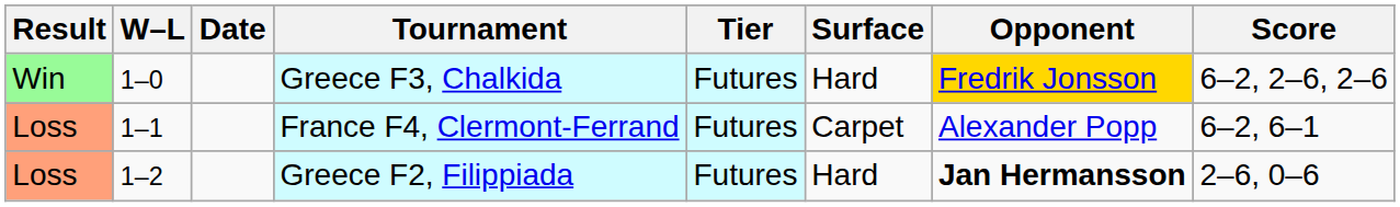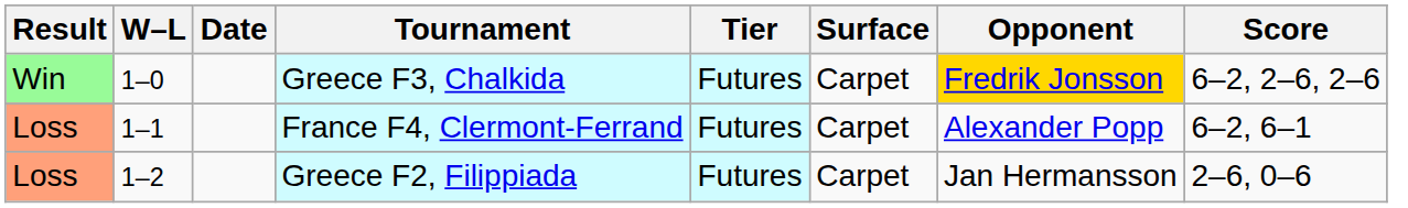 <table class="sortable wikitable">
 <tr>
 <th>Result</th>
 <th class="unsortable">W–L</th>
 <th>Date</th>
 <th>Tournament</th>
 <th>Tier</th>
 <th>Surface</th>
 <th>Opponent</th>
 <th class="unsortable">Score</th>
 </tr>
 <tr>
 <td style="background:#98fb98;">Win</td>
 <td><small>1–0</small></td>
 <td></td>
 <td style="background:#cffcff;">Greece F3, <a href='#'>Chalkida</a></td>
 <td style="background:#cffcff;">Futures</td>
-<td>Hard</td>
+<td>Carpet</td>
 <td style="background: gold;"> <a href='#'>Fredrik Jonsson</a></td>
 <td>6–2, 2–6, 2–6</td>
 </tr>
 <tr>
 <td style="background:#ffa07a;">Loss</td>
 <td><small>1–1</small></td>
 <td></td>
 <td style="background:#cffcff;">France F4, <a href='#'>Clermont-Ferrand</a></td>
 <td style="background:#cffcff;">Futures</td>
 <td>Carpet</td>
 <td> <a href='#'>Alexander Popp</a></td>
 <td>6–2, 6–1</td>
 </tr>
 <tr>
 <td style="background:#ffa07a;">Loss</td>
 <td><small>1–2</small></td>
 <td></td>
 <td style="background:#cffcff;">Greece F2, <a href='#'>Filippiada</a></td>
 <td style="background:#cffcff;">Futures</td>
-<td>Hard</td>
-<td><strong> Jan Hermansson</strong></td>
+<td>Carpet</td>
+<td> Jan Hermansson</td>
 <td>2–6, 0–6</td>
 </tr>
 </table>
